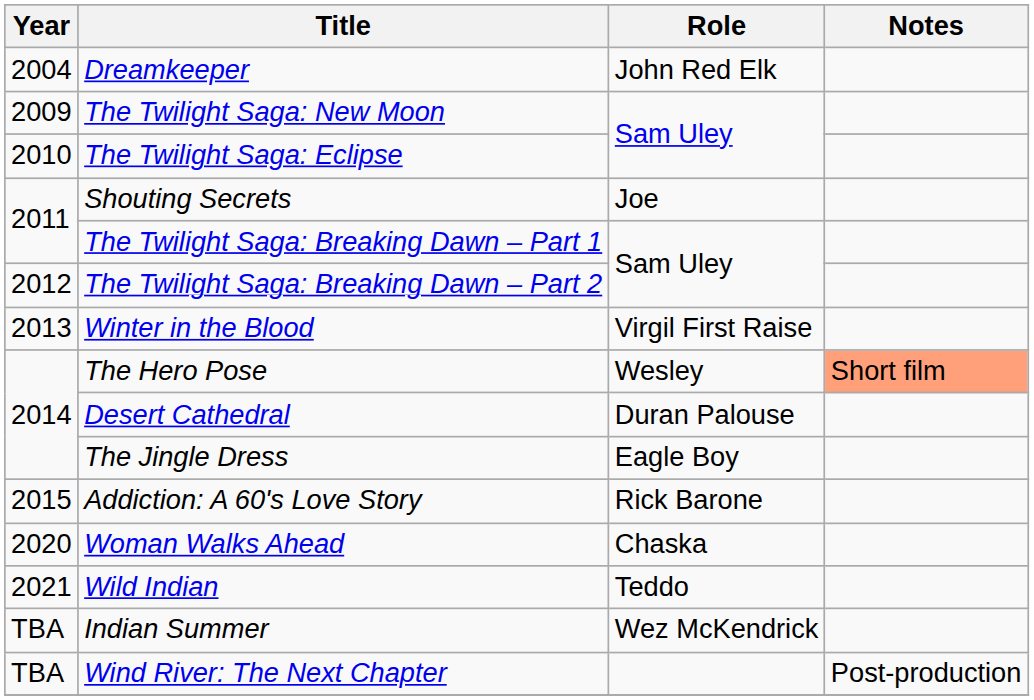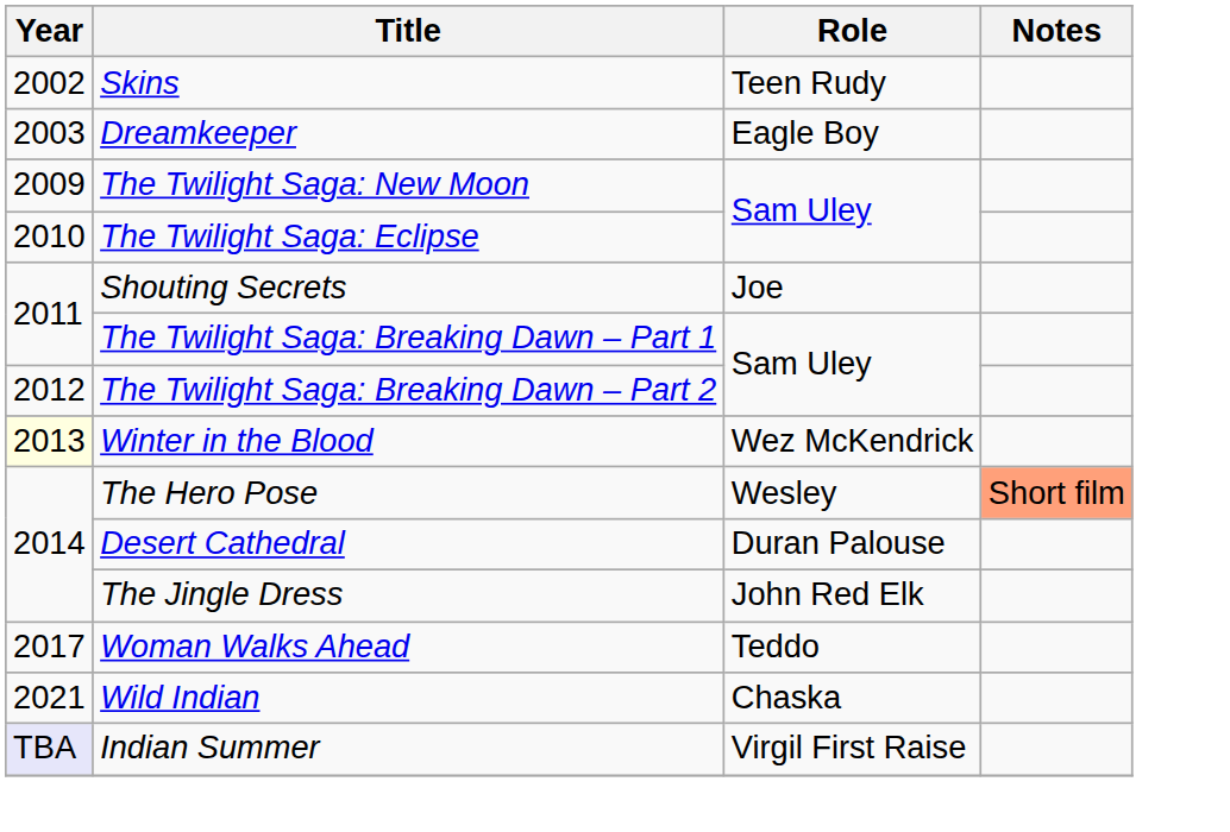 <table class="wikitable sortable">
 <tr>
 <th>Year</th>
 <th>Title</th>
 <th>Role</th>
 <th class="unsortable">Notes</th>
 </tr>
 <tr>
-<td>2004</td>
+<td>2002</td>
+<td><em><a href='#'>Skins</a></em></td>
+<td>Teen Rudy</td>
+<td></td>
+</tr>
+<tr>
+<td>2003</td>
 <td><em><a href='#'>Dreamkeeper</a></em></td>
-<td>John Red Elk</td>
+<td>Eagle Boy</td>
 <td></td>
 </tr>
 <tr>
 <td>2009</td>
 <td><em><a href='#'>The Twilight Saga: New Moon</a></em></td>
 <td rowspan="2"><a href='#'>Sam Uley</a></td>
 <td></td>
 </tr>
 <tr>
 <td>2010</td>
 <td><em><a href='#'>The Twilight Saga: Eclipse</a></em></td>
 <td></td>
 </tr>
 <tr>
 <td rowspan="2">2011</td>
 <td><em>Shouting Secrets</em></td>
 <td>Joe</td>
 <td></td>
 </tr>
 <tr>
 <td><em><a href='#'>The Twilight Saga: Breaking Dawn – Part 1</a></em></td>
 <td rowspan="2">Sam Uley</td>
 <td></td>
 </tr>
 <tr>
 <td>2012</td>
 <td><em><a href='#'>The Twilight Saga: Breaking Dawn – Part 2</a></em></td>
 <td></td>
 </tr>
 <tr>
-<td>2013</td>
+<td style="background: lightyellow;">2013</td>
 <td><em><a href='#'>Winter in the Blood</a></em></td>
-<td>Virgil First Raise</td>
+<td>Wez McKendrick</td>
 <td></td>
 </tr>
 <tr>
 <td rowspan="3">2014</td>
 <td><em>The Hero Pose</em></td>
 <td>Wesley</td>
 <td style="background: lightsalmon;">Short film</td>
 </tr>
 <tr>
 <td><em><a href='#'>Desert Cathedral</a></em></td>
 <td>Duran Palouse</td>
 <td></td>
 </tr>
 <tr>
 <td><em>The Jingle Dress</em></td>
-<td>Eagle Boy</td>
+<td>John Red Elk</td>
 <td></td>
 </tr>
 <tr>
-<td>2015</td>
-<td><em>Addiction: A 60's Love Story</em></td>
-<td>Rick Barone</td>
-<td></td>
-</tr>
-<tr>
-<td>2020</td>
+<td>2017</td>
 <td><em><a href='#'>Woman Walks Ahead</a></em></td>
-<td>Chaska</td>
+<td>Teddo</td>
 <td></td>
 </tr>
 <tr>
 <td>2021</td>
 <td><em><a href='#'>Wild Indian</a></em></td>
-<td>Teddo</td>
+<td>Chaska</td>
 <td></td>
 </tr>
 <tr>
-<td>TBA</td>
+<td style="background: lavender;">TBA</td>
 <td><em>Indian Summer</em></td>
-<td>Wez McKendrick</td>
+<td>Virgil First Raise</td>
 <td></td>
-</tr>
-<tr>
-<td>TBA</td>
-<td><em><a href='#'>Wind River: The Next Chapter</a></em></td>
-<td></td>
-<td>Post-production</td>
 </tr>
 <tr>
 </tr>
 </table>
